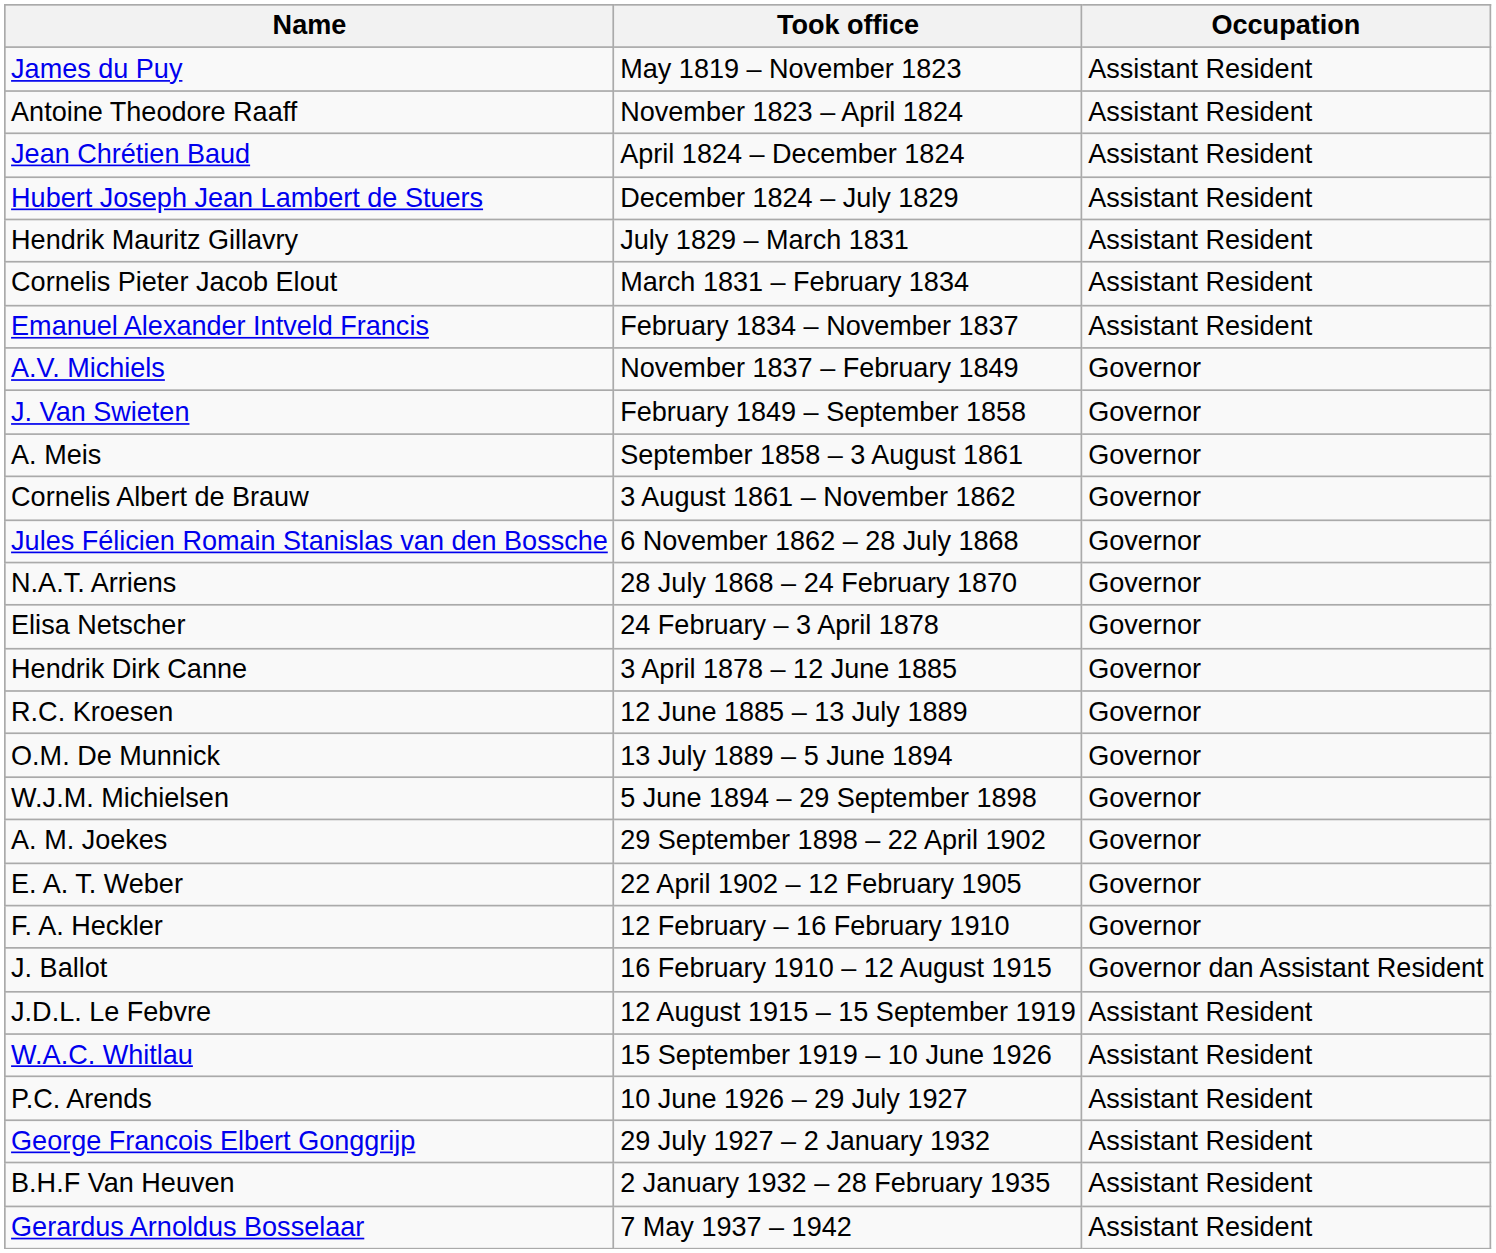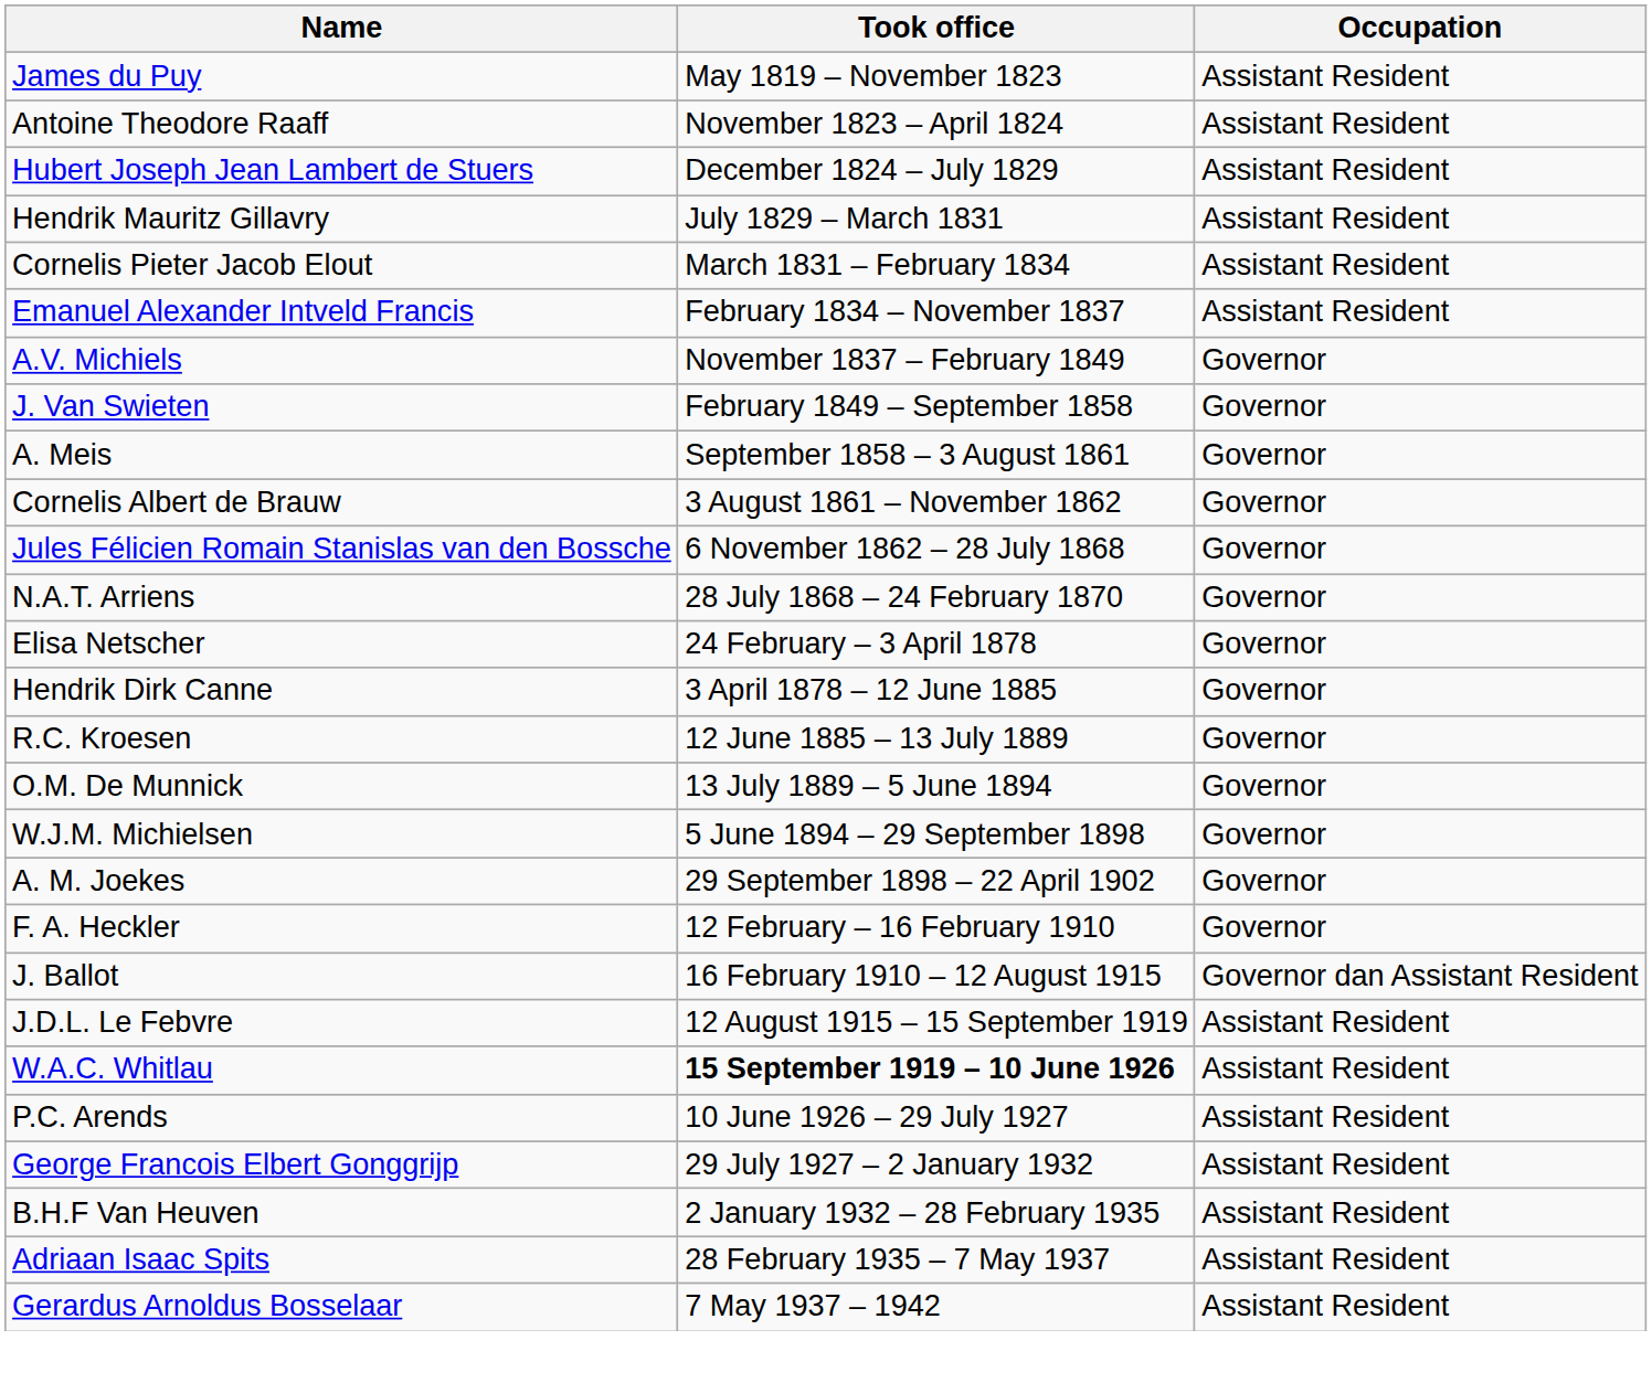 <table class="wikitable">
 <tr>
 <th>Name</th>
 <th>Took office</th>
 <th>Occupation</th>
 </tr>
 <tr>
 <td><a href='#'>James du Puy</a></td>
 <td>May 1819 – November 1823</td>
 <td>Assistant Resident</td>
 </tr>
 <tr>
 <td>Antoine Theodore Raaff</td>
 <td>November 1823 – April 1824</td>
-<td>Assistant Resident</td>
-</tr>
-<tr>
-<td><a href='#'>Jean Chrétien Baud</a></td>
-<td>April 1824 – December 1824</td>
 <td>Assistant Resident</td>
 </tr>
 <tr>
 <td><a href='#'>Hubert Joseph Jean Lambert de Stuers</a></td>
 <td>December 1824 – July 1829</td>
 <td>Assistant Resident</td>
 </tr>
 <tr>
 <td>Hendrik Mauritz Gillavry</td>
 <td>July 1829 ‒ March 1831</td>
 <td>Assistant Resident</td>
 </tr>
 <tr>
 <td>Cornelis Pieter Jacob Elout</td>
 <td>March 1831 – February 1834</td>
 <td>Assistant Resident</td>
 </tr>
 <tr>
 <td><a href='#'>Emanuel Alexander Intveld Francis</a></td>
 <td>February 1834 – November 1837</td>
 <td>Assistant Resident</td>
 </tr>
 <tr>
 <td><a href='#'>A.V. Michiels</a></td>
 <td>November 1837 – February 1849</td>
 <td>Governor</td>
 </tr>
 <tr>
 <td><a href='#'>J. Van Swieten</a></td>
 <td>February 1849 – September 1858</td>
 <td>Governor</td>
 </tr>
 <tr>
 <td>A. Meis</td>
 <td>September 1858 – 3 August 1861</td>
 <td>Governor</td>
 </tr>
 <tr>
 <td>Cornelis Albert de Brauw</td>
 <td>3 August 1861 – November 1862</td>
 <td>Governor</td>
 </tr>
 <tr>
 <td><a href='#'>Jules Félicien Romain Stanislas van den Bossche</a></td>
 <td>6 November 1862 – 28 July 1868</td>
 <td>Governor</td>
 </tr>
 <tr>
 <td>N.A.T.  Arriens</td>
 <td>28 July 1868 – 24 February 1870</td>
 <td>Governor</td>
 </tr>
 <tr>
 <td>Elisa Netscher</td>
 <td>24 February – 3 April 1878</td>
 <td>Governor</td>
 </tr>
 <tr>
 <td>Hendrik Dirk Canne</td>
 <td>3 April 1878 – 12 June 1885</td>
 <td>Governor</td>
 </tr>
 <tr>
 <td>R.C. Kroesen</td>
 <td>12 June 1885 – 13 July 1889</td>
 <td>Governor</td>
 </tr>
 <tr>
 <td>O.M. De Munnick</td>
 <td>13 July 1889 – 5 June 1894</td>
 <td>Governor</td>
 </tr>
 <tr>
 <td>W.J.M. Michielsen</td>
 <td>5 June 1894 – 29 September 1898</td>
 <td>Governor</td>
 </tr>
 <tr>
 <td>A. M. Joekes</td>
 <td>29 September 1898 – 22 April 1902</td>
 <td>Governor</td>
 </tr>
 <tr>
-<td>E. A. T. Weber</td>
-<td>22 April 1902 – 12 February 1905</td>
-<td>Governor</td>
-</tr>
-<tr>
 <td>F. A. Heckler</td>
 <td>12 February – 16 February 1910</td>
 <td>Governor</td>
 </tr>
 <tr>
 <td>J. Ballot</td>
 <td>16 February 1910 – 12 August 1915</td>
 <td>Governor dan Assistant Resident</td>
 </tr>
 <tr>
 <td>J.D.L. Le Febvre</td>
 <td>12 August 1915 – 15 September 1919</td>
 <td>Assistant Resident</td>
 </tr>
 <tr>
 <td><a href='#'>W.A.C. Whitlau</a></td>
-<td>15 September 1919 – 10 June 1926</td>
+<td><strong>15 September 1919 – 10 June 1926</strong></td>
 <td>Assistant Resident</td>
 </tr>
 <tr>
 <td>P.C. Arends</td>
 <td>10 June 1926 – 29 July 1927</td>
 <td>Assistant Resident</td>
 </tr>
 <tr>
 <td><a href='#'>George Francois Elbert Gonggrijp</a></td>
 <td>29 July 1927 – 2 January  1932</td>
 <td>Assistant Resident</td>
 </tr>
 <tr>
 <td>B.H.F Van Heuven</td>
 <td>2 January  1932 – 28 February 1935</td>
 <td>Assistant Resident</td>
 </tr>
 <tr>
+<td><a href='#'>Adriaan Isaac Spits</a></td>
+<td>28 February 1935 – 7 May 1937</td>
+<td>Assistant Resident</td>
+</tr>
+<tr>
 <td><a href='#'>Gerardus Arnoldus Bosselaar</a></td>
 <td>7 May 1937 – 1942</td>
 <td>Assistant Resident</td>
 </tr>
 </table>
